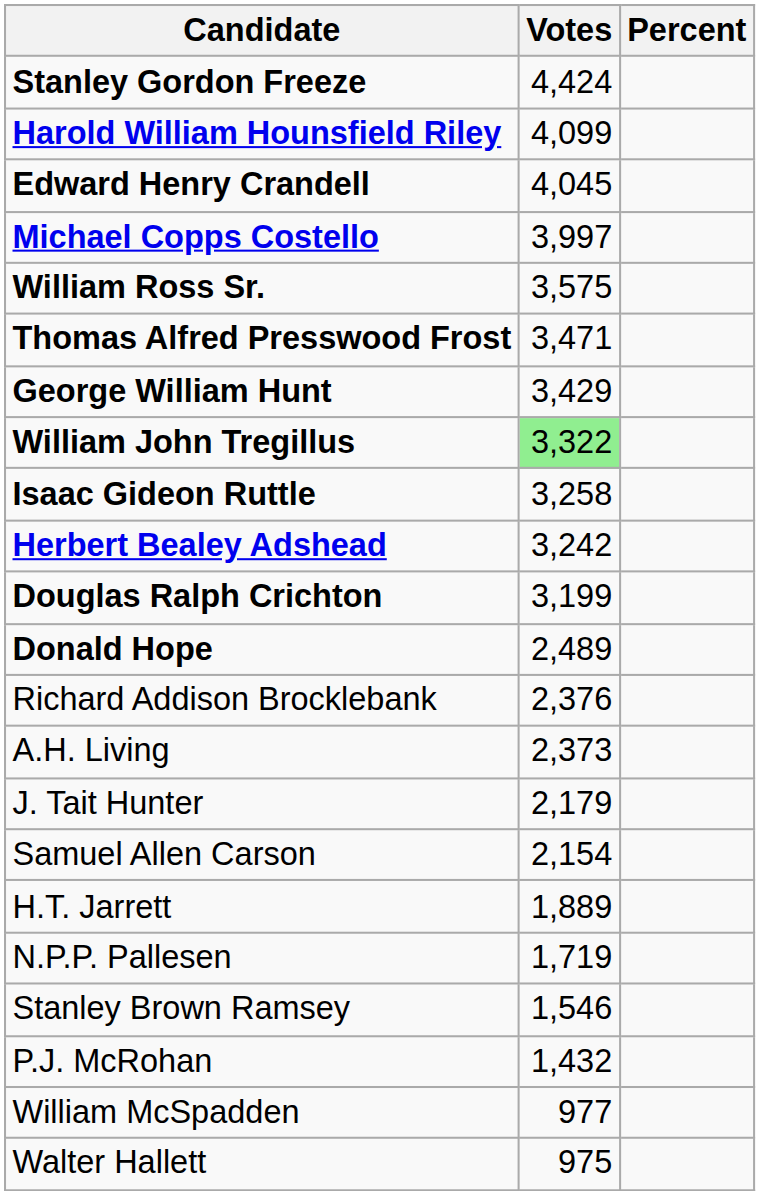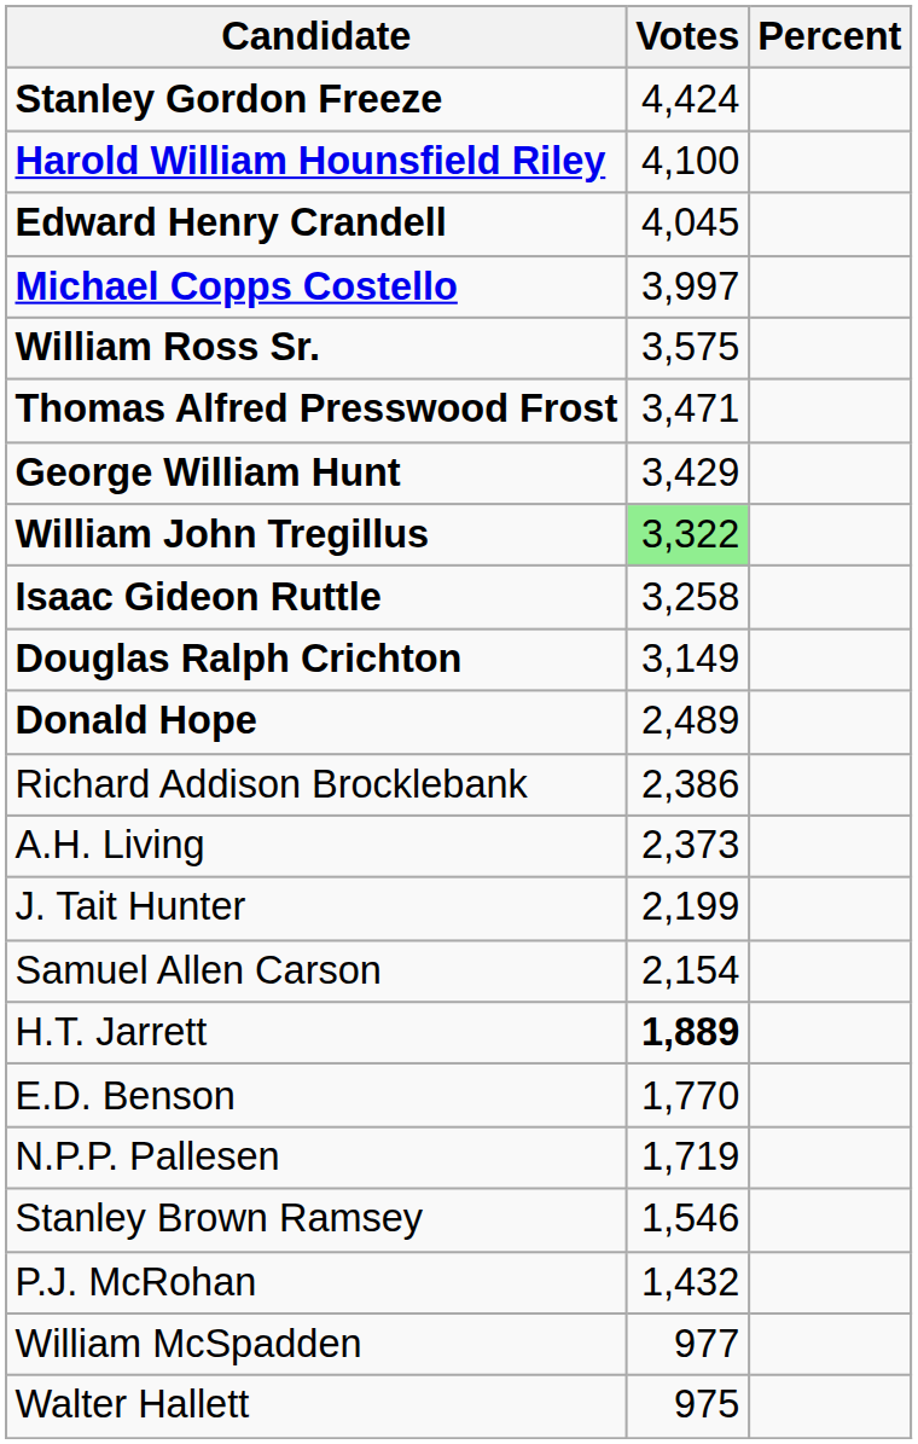 <table class="wikitable">
 <tr>
 <th>Candidate</th>
 <th>Votes</th>
 <th>Percent</th>
 </tr>
 <tr>
 <td style="font-weight:bold;">Stanley Gordon Freeze</td>
 <td style="text-align:right;">4,424</td>
 <td style="text-align:right;"></td>
 </tr>
 <tr>
 <td style="font-weight:bold;"><a href='#'>Harold William Hounsfield Riley</a></td>
-<td style="text-align:right;">4,099</td>
+<td style="text-align:right;">4,100</td>
 <td style="text-align:right;"></td>
 </tr>
 <tr>
 <td style="font-weight:bold;">Edward Henry Crandell</td>
 <td style="text-align:right;">4,045</td>
 <td style="text-align:right;"></td>
 </tr>
 <tr>
 <td style="font-weight:bold;"><a href='#'>Michael Copps Costello</a></td>
 <td style="text-align:right;">3,997</td>
 <td style="text-align:right;"></td>
 </tr>
 <tr>
 <td style="font-weight:bold;">William Ross Sr.</td>
 <td style="text-align:right;">3,575</td>
 <td style="text-align:right;"></td>
 </tr>
 <tr>
 <td style="font-weight:bold;">Thomas Alfred Presswood Frost</td>
 <td style="text-align:right;">3,471</td>
 <td style="text-align:right;"></td>
 </tr>
 <tr>
 <td style="font-weight:bold;">George William Hunt</td>
 <td style="text-align:right;">3,429</td>
 <td style="text-align:right;"></td>
 </tr>
 <tr>
 <td style="font-weight:bold;">William John Tregillus</td>
 <td style="background: lightgreen; text-align:right;">3,322</td>
 <td style="text-align:right;"></td>
 </tr>
 <tr>
 <td style="font-weight:bold;">Isaac Gideon Ruttle</td>
 <td style="text-align:right;">3,258</td>
 <td style="text-align:right;"></td>
 </tr>
 <tr>
-<td style="font-weight:bold;"><a href='#'>Herbert Bealey Adshead</a></td>
-<td style="text-align:right;">3,242</td>
-<td style="text-align:right;"></td>
-</tr>
-<tr>
 <td style="font-weight:bold;">Douglas Ralph Crichton</td>
-<td style="text-align:right;">3,199</td>
+<td style="text-align:right;">3,149</td>
 <td style="text-align:right;"></td>
 </tr>
 <tr>
 <td style="font-weight:bold;">Donald Hope</td>
 <td style="text-align:right;">2,489</td>
 <td style="text-align:right;"></td>
 </tr>
 <tr>
 <td>Richard Addison Brocklebank</td>
-<td style="text-align:right;">2,376</td>
+<td style="text-align:right;">2,386</td>
 <td style="text-align:right;"></td>
 </tr>
 <tr>
 <td>A.H. Living</td>
 <td style="text-align:right;">2,373</td>
 <td style="text-align:right;"></td>
 </tr>
 <tr>
 <td>J. Tait Hunter</td>
-<td style="text-align:right;">2,179</td>
+<td style="text-align:right;">2,199</td>
 <td style="text-align:right;"></td>
 </tr>
 <tr>
 <td>Samuel Allen Carson</td>
 <td style="text-align:right;">2,154</td>
 <td style="text-align:right;"></td>
 </tr>
 <tr>
 <td>H.T. Jarrett</td>
-<td style="text-align:right;">1,889</td>
+<td style="text-align:right;"><strong>1,889</strong></td>
+<td style="text-align:right;"></td>
+</tr>
+<tr>
+<td>E.D. Benson</td>
+<td style="text-align:right;">1,770</td>
 <td style="text-align:right;"></td>
 </tr>
 <tr>
 <td>N.P.P. Pallesen</td>
 <td style="text-align:right;">1,719</td>
 <td style="text-align:right;"></td>
 </tr>
 <tr>
 <td>Stanley Brown Ramsey</td>
 <td style="text-align:right;">1,546</td>
 <td style="text-align:right;"></td>
 </tr>
 <tr>
 <td>P.J. McRohan</td>
 <td style="text-align:right;">1,432</td>
 <td style="text-align:right;"></td>
 </tr>
 <tr>
 <td>William McSpadden</td>
 <td style="text-align:right;">977</td>
 <td style="text-align:right;"></td>
 </tr>
 <tr>
 <td>Walter Hallett</td>
 <td style="text-align:right;">975</td>
 <td style="text-align:right;"></td>
 </tr>
 <tr>
 </tr>
 </table>
